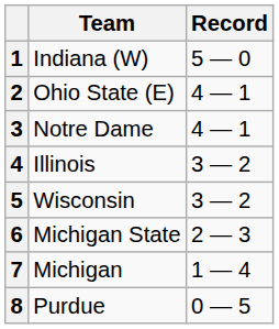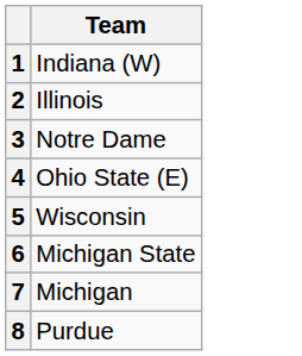 <table class="wikitable sortable collapsible collapsed plainrowheaders" style="font-size:90%;">
 <tr>
 <th scope=col></th>
 <th scope=col>Team</th>
-<th scope=col>Record</th>
 </tr>
 <tr>
 <th align=center>1</th>
 <td align=left>Indiana (W)</td>
-<td>5 — 0</td>
 </tr>
 <tr>
 <th align=center>2</th>
-<td align=left>Ohio State (E)</td>
-<td>4 — 1</td>
+<td align=left>Illinois</td>
 </tr>
 <tr>
 <th align=center>3</th>
 <td align=left>Notre Dame</td>
-<td>4 — 1</td>
 </tr>
 <tr>
 <th align=center>4</th>
-<td align=left>Illinois</td>
-<td>3 — 2</td>
+<td align=left>Ohio State (E)</td>
 </tr>
 <tr>
 <th align=center>5</th>
 <td align=left>Wisconsin</td>
-<td>3 — 2</td>
 </tr>
 <tr>
 <th align=center>6</th>
 <td align=left>Michigan State</td>
-<td>2 — 3</td>
 </tr>
 <tr>
 <th align=center>7</th>
 <td align=left>Michigan</td>
-<td>1 — 4</td>
 </tr>
 <tr>
 <th align=center>8</th>
 <td align=left>Purdue</td>
-<td>0 — 5</td>
 </tr>
 </table>
